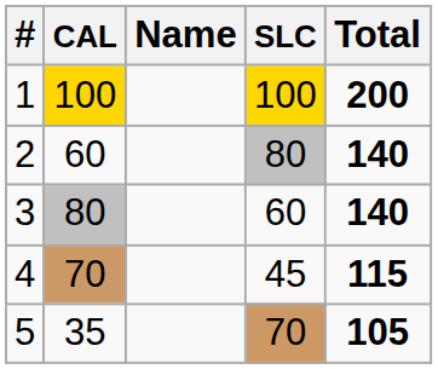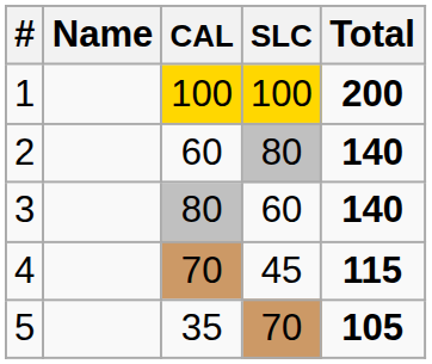 <table class="wikitable sortable" style="text-align:center;">
 <tr>
 <th>#</th>
+<th>Name</th>
 <th><small>CAL</small></th>
-<th>Name</th>
 <th><small>SLC</small></th>
 <th>Total</th>
 </tr>
 <tr>
 <td>1</td>
+<td align=left></td>
 <td bgcolor=gold>100</td>
-<td align=left></td>
 <td bgcolor=gold>100</td>
 <td><strong>200</strong></td>
 </tr>
 <tr>
 <td>2</td>
+<td align=left></td>
 <td>60</td>
-<td align=left></td>
 <td bgcolor=silver>80</td>
 <td><strong>140</strong></td>
 </tr>
 <tr>
 <td>3</td>
+<td align=left></td>
 <td bgcolor=silver>80</td>
-<td align=left></td>
 <td>60</td>
 <td><strong>140</strong></td>
 </tr>
 <tr>
 <td>4</td>
+<td align=left></td>
 <td bgcolor=cc9966>70</td>
-<td align=left></td>
 <td>45</td>
 <td><strong>115</strong></td>
 </tr>
 <tr>
 <td>5</td>
+<td align=left></td>
 <td>35</td>
-<td align=left></td>
 <td bgcolor=cc9966>70</td>
 <td><strong>105</strong></td>
 </tr>
 </table>
